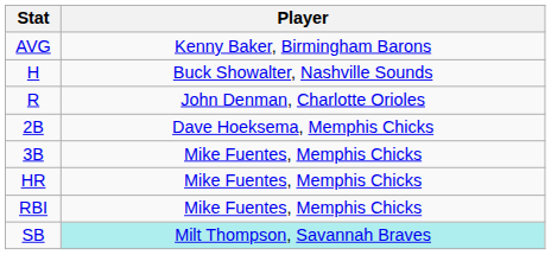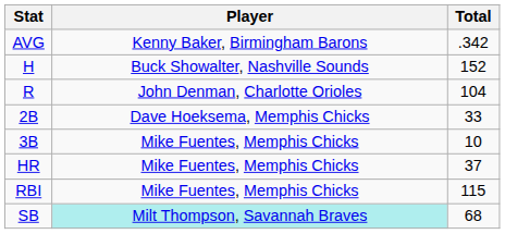 <table class="wikitable" width="40%" style="text-align:center;">
 <tr>
 <th width="5%">Stat</th>
 <th width="60%">Player</th>
+<th width="5%">Total</th>
 </tr>
 <tr>
 <td><a href='#'>AVG</a></td>
 <td><a href='#'>Kenny Baker</a>, <a href='#'>Birmingham Barons</a></td>
+<td>.342</td>
 </tr>
 <tr>
 <td><a href='#'>H</a></td>
 <td><a href='#'>Buck Showalter</a>, <a href='#'>Nashville Sounds</a></td>
+<td>152</td>
 </tr>
 <tr>
 <td><a href='#'>R</a></td>
 <td><a href='#'>John Denman</a>, <a href='#'>Charlotte Orioles</a></td>
+<td>104</td>
 </tr>
 <tr>
 <td><a href='#'>2B</a></td>
 <td><a href='#'>Dave Hoeksema</a>, <a href='#'>Memphis Chicks</a></td>
+<td>33</td>
 </tr>
 <tr>
 <td><a href='#'>3B</a></td>
 <td><a href='#'>Mike Fuentes</a>, <a href='#'>Memphis Chicks</a></td>
+<td>10</td>
 </tr>
 <tr>
 <td><a href='#'>HR</a></td>
 <td><a href='#'>Mike Fuentes</a>, <a href='#'>Memphis Chicks</a></td>
+<td>37</td>
 </tr>
 <tr>
 <td><a href='#'>RBI</a></td>
 <td><a href='#'>Mike Fuentes</a>, <a href='#'>Memphis Chicks</a></td>
+<td>115</td>
 </tr>
 <tr>
 <td><a href='#'>SB</a></td>
 <td style="background: paleturquoise;"><a href='#'>Milt Thompson</a>, <a href='#'>Savannah Braves</a></td>
+<td>68</td>
 </tr>
 </table>
